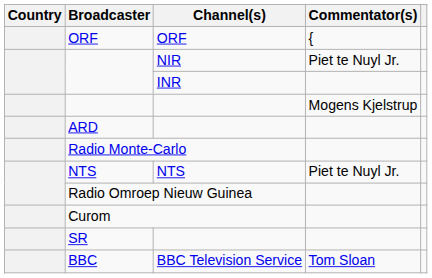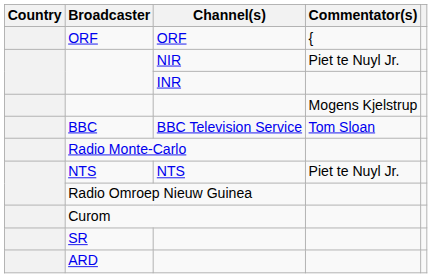 <table class="wikitable plainrowheaders">
 <tr>
 <th scope="col">Country</th>
 <th scope="col">Broadcaster</th>
 <th scope="col">Channel(s)</th>
 <th scope="col">Commentator(s)</th>
 <th scope="col"></th>
 </tr>
 <tr>
 <th scope="row"></th>
 <td><a href='#'>ORF</a></td>
 <td><a href='#'>ORF</a></td>
 <td>{</td>
 <td style="text-align:center"></td>
 </tr>
 <tr>
 <th scope="rowgroup" rowspan="2"></th>
 <td rowspan="2"></td>
 <td><a href='#'>NIR</a></td>
 <td>Piet te Nuyl Jr.</td>
 <td style="text-align:center"></td>
 </tr>
 <tr>
 <td><a href='#'>INR</a></td>
 <td></td>
 <td style="text-align:center"></td>
 </tr>
 <tr>
 <th scope="row"></th>
 <td></td>
 <td></td>
 <td>Mogens Kjelstrup</td>
 <td style="text-align:center"></td>
 </tr>
 <tr>
 <th scope="row"></th>
-<td><a href='#'>ARD</a></td>
-<td></td>
-<td></td>
+<td><a href='#'>BBC</a></td>
+<td><a href='#'>BBC Television Service</a></td>
+<td><a href='#'>Tom Sloan</a></td>
 <td style="text-align:center"></td>
 </tr>
 <tr>
 <th scope="row"></th>
 <td colspan="2"><a href='#'>Radio Monte-Carlo</a></td>
 <td></td>
 <td style="text-align:center"></td>
 </tr>
 <tr>
 <th scope="rowgroup" rowspan="2"></th>
 <td><a href='#'>NTS</a></td>
 <td><a href='#'>NTS</a></td>
 <td>Piet te Nuyl Jr.</td>
 <td style="text-align:center"></td>
 </tr>
 <tr>
 <td colspan="2">Radio Omroep Nieuw Guinea</td>
 <td></td>
 <td style="text-align:center"></td>
 </tr>
 <tr>
 <th scope="row"></th>
 <td colspan="2">Curom</td>
 <td></td>
 <td style="text-align:center"></td>
 </tr>
 <tr>
 <th scope="row"></th>
 <td><a href='#'>SR</a></td>
 <td></td>
 <td></td>
 <td style="text-align:center"></td>
 </tr>
 <tr>
 <th scope="row"></th>
-<td><a href='#'>BBC</a></td>
-<td><a href='#'>BBC Television Service</a></td>
-<td><a href='#'>Tom Sloan</a></td>
+<td><a href='#'>ARD</a></td>
+<td></td>
+<td></td>
 <td style="text-align:center"></td>
 </tr>
 </table>
